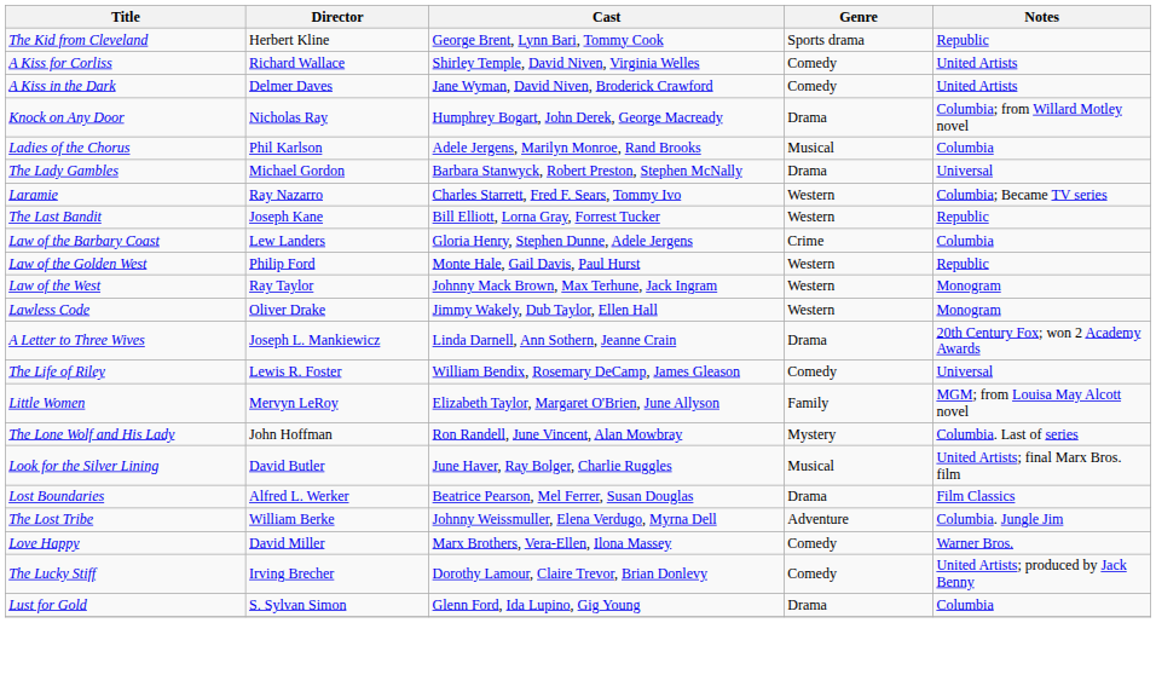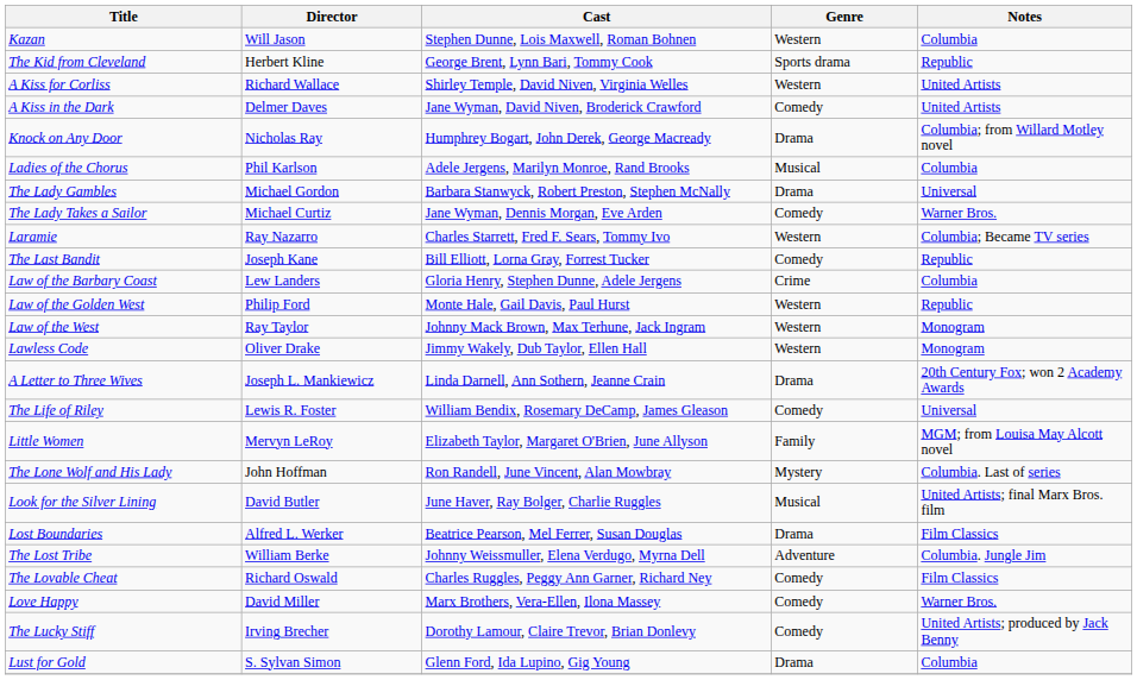 <table class="wikitable" style="width:100%;">
 <tr>
 <th style="width:21%;">Title</th>
 <th style="width:16%;">Director</th>
 <th style="width:31%;">Cast</th>
 <th style="width:13%;">Genre</th>
 <th style="width:19%;">Notes</th>
+</tr>
+<tr>
+<td><em><a href='#'>Kazan</a></em></td>
+<td><a href='#'>Will Jason</a></td>
+<td><a href='#'>Stephen Dunne</a>, <a href='#'>Lois Maxwell</a>, <a href='#'>Roman Bohnen</a></td>
+<td>Western</td>
+<td><a href='#'>Columbia</a></td>
 </tr>
 <tr>
 <td><em><a href='#'>The Kid from Cleveland</a></em></td>
 <td>Herbert Kline</td>
 <td><a href='#'>George Brent</a>, <a href='#'>Lynn Bari</a>, <a href='#'>Tommy Cook</a></td>
 <td>Sports drama</td>
 <td><a href='#'>Republic</a></td>
 </tr>
 <tr>
 <td><em><a href='#'>A Kiss for Corliss</a></em></td>
 <td><a href='#'>Richard Wallace</a></td>
 <td><a href='#'>Shirley Temple</a>, <a href='#'>David Niven</a>, <a href='#'>Virginia Welles</a></td>
-<td>Comedy</td>
+<td>Western</td>
 <td><a href='#'>United Artists</a></td>
 </tr>
 <tr>
 <td><em><a href='#'>A Kiss in the Dark</a></em></td>
 <td><a href='#'>Delmer Daves</a></td>
 <td><a href='#'>Jane Wyman</a>, <a href='#'>David Niven</a>, <a href='#'>Broderick Crawford</a></td>
 <td>Comedy</td>
 <td><a href='#'>United Artists</a></td>
 </tr>
 <tr>
 <td><em><a href='#'>Knock on Any Door</a></em></td>
 <td><a href='#'>Nicholas Ray</a></td>
 <td><a href='#'>Humphrey Bogart</a>, <a href='#'>John Derek</a>, <a href='#'>George Macready</a></td>
 <td>Drama</td>
 <td><a href='#'>Columbia</a>; from <a href='#'>Willard Motley</a> novel</td>
 </tr>
 <tr>
 <td><em><a href='#'>Ladies of the Chorus</a></em></td>
 <td><a href='#'>Phil Karlson</a></td>
 <td><a href='#'>Adele Jergens</a>, <a href='#'>Marilyn Monroe</a>, <a href='#'>Rand Brooks</a></td>
 <td>Musical</td>
 <td><a href='#'>Columbia</a></td>
 </tr>
 <tr>
 <td><em><a href='#'>The Lady Gambles</a></em></td>
 <td><a href='#'>Michael Gordon</a></td>
 <td><a href='#'>Barbara Stanwyck</a>, <a href='#'>Robert Preston</a>, <a href='#'>Stephen McNally</a></td>
 <td>Drama</td>
 <td><a href='#'>Universal</a></td>
 </tr>
 <tr>
+<td><em><a href='#'>The Lady Takes a Sailor</a></em></td>
+<td><a href='#'>Michael Curtiz</a></td>
+<td><a href='#'>Jane Wyman</a>, <a href='#'>Dennis Morgan</a>, <a href='#'>Eve Arden</a></td>
+<td>Comedy</td>
+<td><a href='#'>Warner Bros.</a></td>
+</tr>
+<tr>
 <td><em><a href='#'>Laramie</a></em></td>
 <td><a href='#'>Ray Nazarro</a></td>
 <td><a href='#'>Charles Starrett</a>, <a href='#'>Fred F. Sears</a>, <a href='#'>Tommy Ivo</a></td>
 <td>Western</td>
 <td><a href='#'>Columbia</a>; Became <a href='#'>TV series</a></td>
 </tr>
 <tr>
 <td><em><a href='#'>The Last Bandit</a></em></td>
 <td><a href='#'>Joseph Kane</a></td>
 <td><a href='#'>Bill Elliott</a>, <a href='#'>Lorna Gray</a>, <a href='#'>Forrest Tucker</a></td>
-<td>Western</td>
+<td>Comedy</td>
 <td><a href='#'>Republic</a></td>
 </tr>
 <tr>
 <td><em><a href='#'>Law of the Barbary Coast</a></em></td>
 <td><a href='#'>Lew Landers</a></td>
 <td><a href='#'>Gloria Henry</a>, <a href='#'>Stephen Dunne</a>, <a href='#'>Adele Jergens</a></td>
 <td>Crime</td>
 <td><a href='#'>Columbia</a></td>
 </tr>
 <tr>
 <td><em><a href='#'>Law of the Golden West</a></em></td>
 <td><a href='#'>Philip Ford</a></td>
 <td><a href='#'>Monte Hale</a>, <a href='#'>Gail Davis</a>, <a href='#'>Paul Hurst</a></td>
 <td>Western</td>
 <td><a href='#'>Republic</a></td>
 </tr>
 <tr>
 <td><em><a href='#'>Law of the West</a></em></td>
 <td><a href='#'>Ray Taylor</a></td>
 <td><a href='#'>Johnny Mack Brown</a>, <a href='#'>Max Terhune</a>, <a href='#'>Jack Ingram</a></td>
 <td>Western</td>
 <td><a href='#'>Monogram</a></td>
 </tr>
 <tr>
 <td><em><a href='#'>Lawless Code</a></em></td>
 <td><a href='#'>Oliver Drake</a></td>
 <td><a href='#'>Jimmy Wakely</a>, <a href='#'>Dub Taylor</a>, <a href='#'>Ellen Hall</a></td>
 <td>Western</td>
 <td><a href='#'>Monogram</a></td>
 </tr>
 <tr>
 <td><em><a href='#'>A Letter to Three Wives</a></em></td>
 <td><a href='#'>Joseph L. Mankiewicz</a></td>
 <td><a href='#'>Linda Darnell</a>, <a href='#'>Ann Sothern</a>, <a href='#'>Jeanne Crain</a></td>
 <td>Drama</td>
 <td><a href='#'>20th Century Fox</a>; won 2 <a href='#'>Academy Awards</a></td>
 </tr>
 <tr>
 <td><em><a href='#'>The Life of Riley</a></em></td>
 <td><a href='#'>Lewis R. Foster</a></td>
 <td><a href='#'>William Bendix</a>, <a href='#'>Rosemary DeCamp</a>, <a href='#'>James Gleason</a></td>
 <td>Comedy</td>
 <td><a href='#'>Universal</a></td>
 </tr>
 <tr>
 <td><em><a href='#'>Little Women</a></em></td>
 <td><a href='#'>Mervyn LeRoy</a></td>
 <td><a href='#'>Elizabeth Taylor</a>, <a href='#'>Margaret O'Brien</a>, <a href='#'>June Allyson</a></td>
 <td>Family</td>
 <td><a href='#'>MGM</a>; from <a href='#'>Louisa May Alcott</a> novel</td>
 </tr>
 <tr>
 <td><em><a href='#'>The Lone Wolf and His Lady</a></em></td>
 <td>John Hoffman</td>
 <td><a href='#'>Ron Randell</a>, <a href='#'>June Vincent</a>, <a href='#'>Alan Mowbray</a></td>
 <td>Mystery</td>
 <td><a href='#'>Columbia</a>. Last of <a href='#'>series</a></td>
 </tr>
 <tr>
 <td><em><a href='#'>Look for the Silver Lining</a></em></td>
 <td><a href='#'>David Butler</a></td>
 <td><a href='#'>June Haver</a>, <a href='#'>Ray Bolger</a>, <a href='#'>Charlie Ruggles</a></td>
 <td>Musical</td>
 <td><a href='#'>United Artists</a>; final Marx Bros. film</td>
 </tr>
 <tr>
 <td><em><a href='#'>Lost Boundaries</a></em></td>
 <td><a href='#'>Alfred L. Werker</a></td>
 <td><a href='#'>Beatrice Pearson</a>, <a href='#'>Mel Ferrer</a>, <a href='#'>Susan Douglas</a></td>
 <td>Drama</td>
 <td><a href='#'>Film Classics</a></td>
 </tr>
 <tr>
 <td><em><a href='#'>The Lost Tribe</a></em></td>
 <td><a href='#'>William Berke</a></td>
 <td><a href='#'>Johnny Weissmuller</a>, <a href='#'>Elena Verdugo</a>, <a href='#'>Myrna Dell</a></td>
 <td>Adventure</td>
 <td><a href='#'>Columbia</a>. <a href='#'>Jungle Jim</a></td>
 </tr>
 <tr>
+<td><em><a href='#'>The Lovable Cheat</a></em></td>
+<td><a href='#'>Richard Oswald</a></td>
+<td><a href='#'>Charles Ruggles</a>, <a href='#'>Peggy Ann Garner</a>, <a href='#'>Richard Ney</a></td>
+<td>Comedy</td>
+<td><a href='#'>Film Classics</a></td>
+</tr>
+<tr>
 <td><em><a href='#'>Love Happy</a></em></td>
 <td><a href='#'>David Miller</a></td>
 <td><a href='#'>Marx Brothers</a>, <a href='#'>Vera-Ellen</a>, <a href='#'>Ilona Massey</a></td>
 <td>Comedy</td>
 <td><a href='#'>Warner Bros.</a></td>
 </tr>
 <tr>
 <td><em><a href='#'>The Lucky Stiff</a></em></td>
 <td><a href='#'>Irving Brecher</a></td>
 <td><a href='#'>Dorothy Lamour</a>, <a href='#'>Claire Trevor</a>, <a href='#'>Brian Donlevy</a></td>
 <td>Comedy</td>
 <td><a href='#'>United Artists</a>; produced by <a href='#'>Jack Benny</a></td>
 </tr>
 <tr>
 <td><em><a href='#'>Lust for Gold</a></em></td>
 <td><a href='#'>S. Sylvan Simon</a></td>
 <td><a href='#'>Glenn Ford</a>, <a href='#'>Ida Lupino</a>, <a href='#'>Gig Young</a></td>
 <td>Drama</td>
 <td><a href='#'>Columbia</a></td>
 </tr>
 <tr>
 </tr>
 </table>
